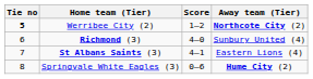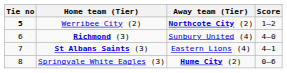 <table class="wikitable" style="text-align:center">
 <tr>
 <th>Tie no</th>
 <th>Home team (Tier)</th>
+<th>Away team (Tier)</th>
 <th>Score</th>
-<th>Away team (Tier)</th>
 </tr>
 <tr>
 <td><strong>5</strong></td>
 <td><a href='#'>Werribee City</a> (2)</td>
+<td><strong><a href='#'>Northcote City</a></strong> (2)</td>
 <td>1–2</td>
-<td><strong><a href='#'>Northcote City</a></strong> (2)</td>
 </tr>
 <tr>
 <td>6</td>
 <td><strong><a href='#'>Richmond</a></strong> (3)</td>
+<td><a href='#'>Sunbury United</a> (4)</td>
 <td>4–0</td>
-<td><a href='#'>Sunbury United</a> (4)</td>
 </tr>
 <tr>
 <td>7</td>
 <td><strong><a href='#'>St Albans Saints</a></strong> (3)</td>
+<td><a href='#'>Eastern Lions</a> (4)</td>
 <td>4–1</td>
-<td><a href='#'>Eastern Lions</a> (4)</td>
 </tr>
 <tr>
 <td>8</td>
 <td><a href='#'>Springvale White Eagles</a> (3)</td>
+<td><strong><a href='#'>Hume City</a></strong> (2)</td>
 <td>0–6</td>
-<td><strong><a href='#'>Hume City</a></strong> (2)</td>
 </tr>
 </table>
